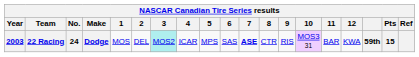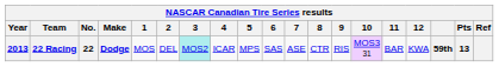 <table class="wikitable" style="text-align:center; font-size:75%">
 <tr>
 <th colspan=45><a href='#'>NASCAR Canadian Tire Series</a> results</th>
 </tr>
 <tr>
 <th>Year</th>
 <th>Team</th>
 <th>No.</th>
 <th>Make</th>
 <th>1</th>
 <th>2</th>
 <th>3</th>
 <th>4</th>
 <th>5</th>
 <th>6</th>
 <th>7</th>
 <th>8</th>
 <th>9</th>
 <th>10</th>
 <th>11</th>
 <th>12</th>
 <th></th>
 <th>Pts</th>
 <th>Ref</th>
 </tr>
 <tr>
-<th><a href='#'>2003</a></th>
+<th><a href='#'>2013</a></th>
 <th><a href='#'>22 Racing</a></th>
-<th>24</th>
+<th>22</th>
 <th><a href='#'>Dodge</a></th>
 <td><a href='#'>MOS</a></td>
 <td><a href='#'>DEL</a></td>
 <td style="background: paleturquoise;"><a href='#'>MOS2</a></td>
 <td><a href='#'>ICAR</a></td>
 <td><a href='#'>MPS</a></td>
 <td><a href='#'>SAS</a></td>
-<td><strong><a href='#'>ASE</a></strong></td>
+<td><a href='#'>ASE</a></td>
 <td><a href='#'>CTR</a></td>
 <td><a href='#'>RIS</a></td>
 <td style="background:#EFCFFF;"><a href='#'>MOS3</a><br><small>31</small></td>
 <td><a href='#'>BAR</a></td>
 <td><a href='#'>KWA</a></td>
 <th>59th</th>
-<th>15</th>
+<th>13</th>
 <th></th>
 </tr>
 </table>
